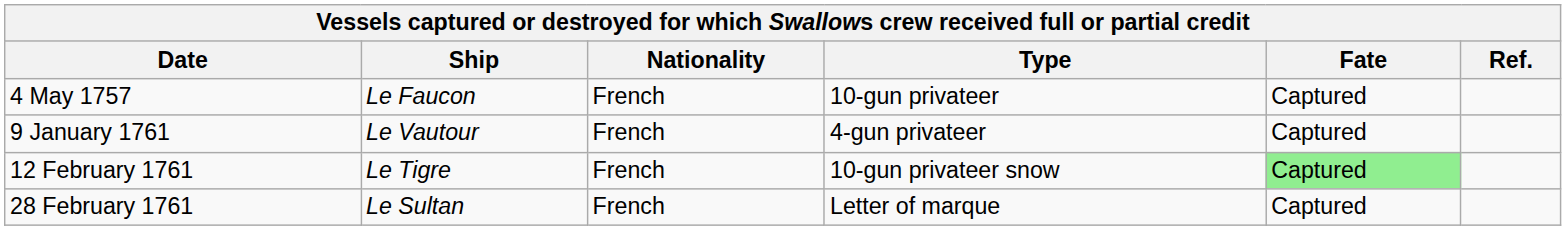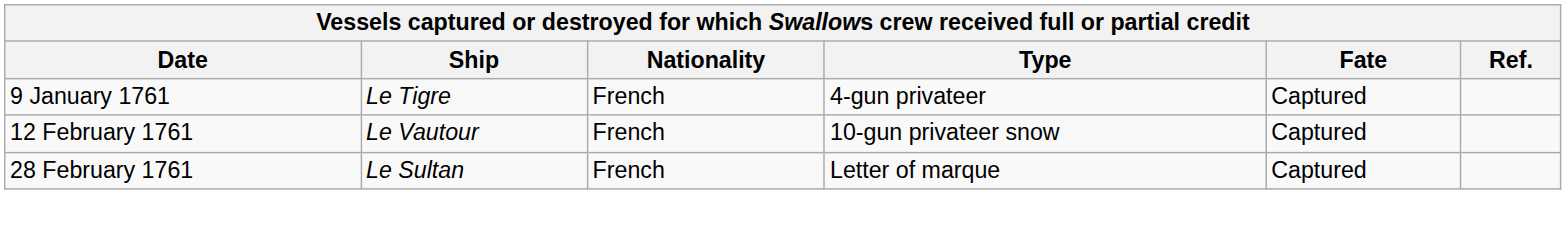 <table class="wikitable" style="width:85%; align-center">
 <tr>
 <th colspan="6">Vessels captured or destroyed for which <em>Swallow</em>s crew received full or partial credit</th>
 </tr>
 <tr>
 <th>Date</th>
 <th>Ship</th>
 <th>Nationality</th>
 <th>Type</th>
 <th>Fate</th>
 <th>Ref.</th>
 </tr>
 <tr>
-<td>4 May 1757</td>
-<td><em>Le Faucon</em></td>
-<td> French</td>
-<td>10-gun privateer</td>
-<td>Captured</td>
-<td></td>
-</tr>
-<tr>
 <td>9 January 1761</td>
-<td><em>Le Vautour</em></td>
+<td><em>Le Tigre</em></td>
 <td> French</td>
 <td>4-gun privateer</td>
 <td>Captured</td>
 <td></td>
 </tr>
 <tr>
 <td>12 February 1761</td>
-<td><em>Le Tigre</em></td>
+<td><em>Le Vautour</em></td>
 <td> French</td>
 <td>10-gun privateer snow</td>
-<td style="background: lightgreen;">Captured</td>
+<td>Captured</td>
 <td></td>
 </tr>
 <tr>
 <td>28 February 1761</td>
 <td><em>Le Sultan</em></td>
 <td> French</td>
 <td>Letter of marque</td>
 <td>Captured</td>
 <td></td>
 </tr>
 </table>
